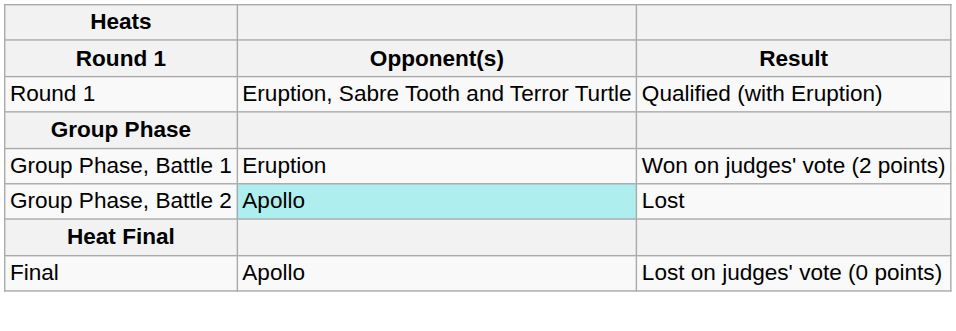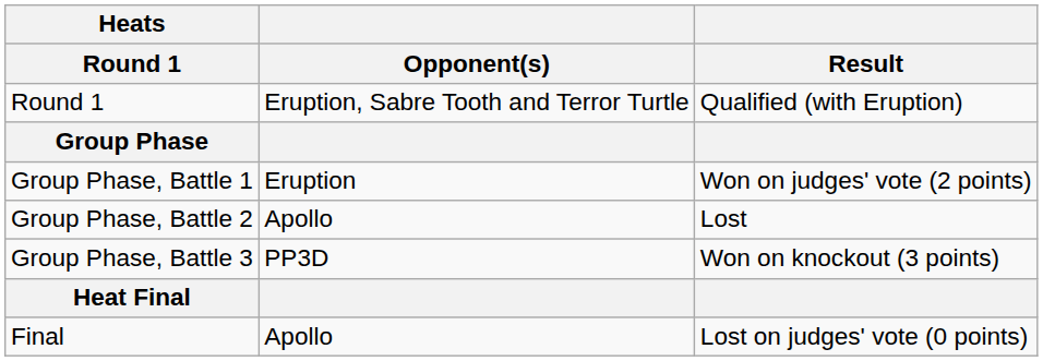 <table class="wikitable">
 <tr>
 <th>Heats</th>
 <th></th>
 <th></th>
 </tr>
 <tr>
 <th>Round 1</th>
 <th>Opponent(s)</th>
 <th>Result</th>
 </tr>
 <tr>
 <td>Round 1</td>
 <td>Eruption, Sabre Tooth and Terror Turtle</td>
 <td>Qualified (with Eruption)</td>
 </tr>
 <tr>
 <th>Group Phase</th>
 <th></th>
 <th></th>
 </tr>
 <tr>
 <td>Group Phase, Battle 1</td>
 <td>Eruption</td>
 <td>Won on judges' vote (2 points)</td>
 </tr>
 <tr>
 <td>Group Phase, Battle 2</td>
-<td style="background: paleturquoise;">Apollo</td>
+<td>Apollo</td>
 <td>Lost</td>
+</tr>
+<tr>
+<td>Group Phase, Battle 3</td>
+<td>PP3D</td>
+<td>Won on knockout (3 points)</td>
 </tr>
 <tr>
 <th>Heat Final</th>
 <th></th>
 <th></th>
 </tr>
 <tr>
 <td>Final</td>
 <td>Apollo</td>
 <td>Lost on judges' vote (0 points)</td>
 </tr>
 </table>
